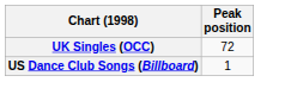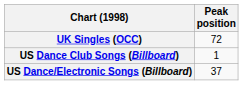 <table class="wikitable sortable plainrowheaders">
 <tr>
 <th scope="col">Chart (1998)</th>
 <th scope="col">Peak<br>position</th>
 </tr>
 <tr>
 <th scope="row"><a href='#'>UK Singles</a> (<a href='#'>OCC</a>)</th>
 <td align="center">72</td>
 </tr>
 <tr>
 <th scope="row">US <a href='#'>Dance Club Songs</a> (<em><a href='#'>Billboard</a></em>)</th>
 <td align="center">1</td>
 </tr>
+<tr>
+<th scope="row">US <a href='#'>Dance/Electronic Songs</a> (<em>Billboard</em>)</th>
+<td align="center">37</td>
+</tr>
 </table>
